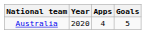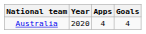 <table class="wikitable" style="text-align:center">
 <tr>
 <th>National team</th>
 <th>Year</th>
 <th>Apps</th>
 <th>Goals</th>
 </tr>
 <tr>
 <td><a href='#'>Australia</a></td>
 <td>2020</td>
 <td>4</td>
-<td>5</td>
+<td>4</td>
 </tr>
 </table>
